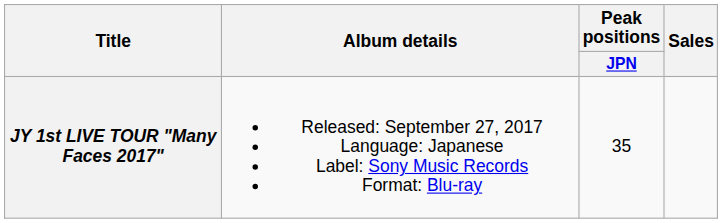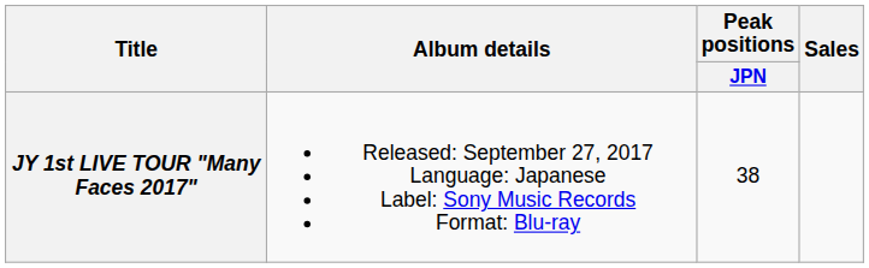 <table class="wikitable plainrowheaders" style="text-align:center;">
 <tr>
 <th rowspan="2" style="width:12em;">Title</th>
 <th rowspan="2" style="width:20em;">Album details</th>
 <th colspan="1">Peak positions</th>
 <th rowspan="2">Sales</th>
 </tr>
 <tr>
 <th scope="col" style="width:2.5em;font-size:90%;"><a href='#'>JPN</a><br></th>
 </tr>
 <tr>
 <th scope="row"><em>JY 1st LIVE TOUR "Many Faces 2017"</em></th>
 <td><br><ul><li>Released: September 27, 2017 </li><li>Language: Japanese</li><li>Label: <a href='#'>Sony Music Records</a></li><li>Format: <a href='#'>Blu-ray</a></li></ul></td>
-<td>35</td>
+<td>38</td>
 <td></td>
 </tr>
 </table>
